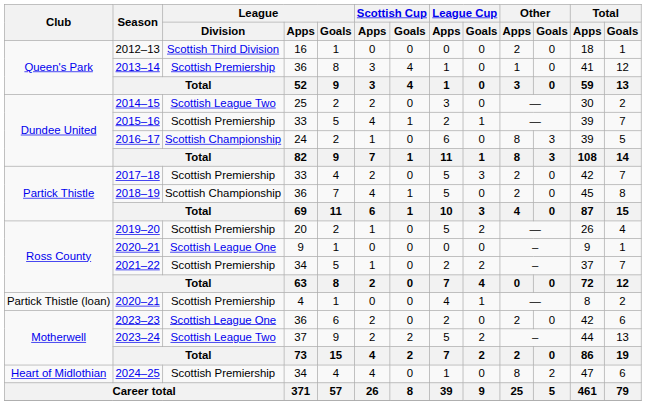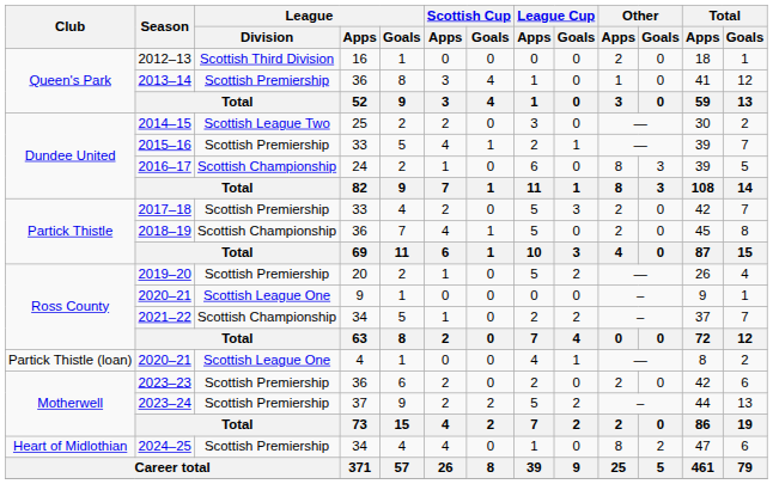 <table class="wikitable" style="text-align: center">
 <tr>
 <th rowspan="2">Club</th>
 <th rowspan="2">Season</th>
 <th colspan="3">League</th>
 <th colspan="2"><a href='#'>Scottish Cup</a></th>
 <th colspan="2"><a href='#'>League Cup</a></th>
 <th colspan="2">Other</th>
 <th colspan="2">Total</th>
 </tr>
 <tr>
 <th>Division</th>
 <th>Apps</th>
 <th>Goals</th>
 <th>Apps</th>
 <th>Goals</th>
 <th>Apps</th>
 <th>Goals</th>
 <th>Apps</th>
 <th>Goals</th>
 <th>Apps</th>
 <th>Goals</th>
 </tr>
 <tr>
 <td rowspan="3"><a href='#'>Queen's Park</a></td>
 <td>2012–13</td>
 <td><a href='#'>Scottish Third Division</a></td>
 <td>16</td>
 <td>1</td>
 <td>0</td>
 <td>0</td>
 <td>0</td>
 <td>0</td>
 <td>2</td>
 <td>0</td>
 <td>18</td>
 <td>1</td>
 </tr>
 <tr>
 <td><a href='#'>2013–14</a></td>
 <td><a href='#'>Scottish Premiership</a></td>
 <td>36</td>
 <td>8</td>
 <td>3</td>
 <td>4</td>
 <td>1</td>
 <td>0</td>
 <td>1</td>
 <td>0</td>
 <td>41</td>
 <td>12</td>
 </tr>
 <tr>
 <th colspan="2">Total</th>
 <th>52</th>
 <th>9</th>
 <th>3</th>
 <th>4</th>
 <th>1</th>
 <th>0</th>
 <th>3</th>
 <th>0</th>
 <th>59</th>
 <th>13</th>
 </tr>
 <tr>
 <td rowspan="4"><a href='#'>Dundee United</a></td>
 <td><a href='#'>2014–15</a></td>
 <td><a href='#'>Scottish League Two</a></td>
 <td>25</td>
 <td>2</td>
 <td>2</td>
 <td>0</td>
 <td>3</td>
 <td>0</td>
 <td colspan="2">—</td>
 <td>30</td>
 <td>2</td>
 </tr>
 <tr>
 <td><a href='#'>2015–16</a></td>
 <td>Scottish Premiership</td>
 <td>33</td>
 <td>5</td>
 <td>4</td>
 <td>1</td>
 <td>2</td>
 <td>1</td>
 <td colspan="2">—</td>
 <td>39</td>
 <td>7</td>
 </tr>
 <tr>
 <td><a href='#'>2016–17</a></td>
 <td><a href='#'>Scottish Championship</a></td>
 <td>24</td>
 <td>2</td>
 <td>1</td>
 <td>0</td>
 <td>6</td>
 <td>0</td>
 <td>8</td>
 <td>3</td>
 <td>39</td>
 <td>5</td>
 </tr>
 <tr>
 <th colspan="2">Total</th>
 <th>82</th>
 <th>9</th>
 <th>7</th>
 <th>1</th>
 <th>11</th>
 <th>1</th>
 <th>8</th>
 <th>3</th>
 <th>108</th>
 <th>14</th>
 </tr>
 <tr>
 <td rowspan="3"><a href='#'>Partick Thistle</a></td>
 <td><a href='#'>2017–18</a></td>
 <td>Scottish Premiership</td>
 <td>33</td>
 <td>4</td>
 <td>2</td>
 <td>0</td>
 <td>5</td>
 <td>3</td>
 <td>2</td>
 <td>0</td>
 <td>42</td>
 <td>7</td>
 </tr>
 <tr>
 <td><a href='#'>2018–19</a></td>
 <td>Scottish Championship</td>
 <td>36</td>
 <td>7</td>
 <td>4</td>
 <td>1</td>
 <td>5</td>
 <td>0</td>
 <td>2</td>
 <td>0</td>
 <td>45</td>
 <td>8</td>
 </tr>
 <tr>
 <th colspan="2">Total</th>
 <th>69</th>
 <th>11</th>
 <th>6</th>
 <th>1</th>
 <th>10</th>
 <th>3</th>
 <th>4</th>
 <th>0</th>
 <th>87</th>
 <th>15</th>
 </tr>
 <tr>
 <td rowspan=4><a href='#'>Ross County</a></td>
 <td><a href='#'>2019–20</a></td>
 <td>Scottish Premiership</td>
 <td>20</td>
 <td>2</td>
 <td>1</td>
 <td>0</td>
 <td>5</td>
 <td>2</td>
 <td colspan="2">—</td>
 <td>26</td>
 <td>4</td>
 </tr>
 <tr>
 <td><a href='#'>2020–21</a></td>
 <td><a href='#'>Scottish League One</a></td>
 <td>9</td>
 <td>1</td>
 <td>0</td>
 <td>0</td>
 <td>0</td>
 <td>0</td>
 <td colspan="2">–</td>
 <td>9</td>
 <td>1</td>
 </tr>
 <tr>
 <td><a href='#'>2021–22</a></td>
-<td>Scottish Premiership</td>
+<td>Scottish Championship</td>
 <td>34</td>
 <td>5</td>
 <td>1</td>
 <td>0</td>
 <td>2</td>
 <td>2</td>
 <td colspan="2">–</td>
 <td>37</td>
 <td>7</td>
 </tr>
 <tr>
 <th colspan=2>Total</th>
 <th>63</th>
 <th>8</th>
 <th>2</th>
 <th>0</th>
 <th>7</th>
 <th>4</th>
 <th>0</th>
 <th>0</th>
 <th>72</th>
 <th>12</th>
 </tr>
 <tr>
 <td>Partick Thistle (loan)</td>
 <td><a href='#'>2020–21</a></td>
-<td>Scottish Premiership</td>
+<td><a href='#'>Scottish League One</a></td>
 <td>4</td>
 <td>1</td>
 <td>0</td>
 <td>0</td>
 <td>4</td>
 <td>1</td>
 <td colspan=2>—</td>
 <td>8</td>
 <td>2</td>
 </tr>
 <tr>
 <td rowspan=3><a href='#'>Motherwell</a></td>
 <td><a href='#'>2023–23</a></td>
-<td><a href='#'>Scottish League One</a></td>
+<td>Scottish Premiership</td>
 <td>36</td>
 <td>6</td>
 <td>2</td>
 <td>0</td>
 <td>2</td>
 <td>0</td>
 <td>2</td>
 <td>0</td>
 <td>42</td>
 <td>6</td>
 </tr>
 <tr>
 <td><a href='#'>2023–24</a></td>
-<td><a href='#'>Scottish League Two</a></td>
+<td>Scottish Premiership</td>
 <td>37</td>
 <td>9</td>
 <td>2</td>
 <td>2</td>
 <td>5</td>
 <td>2</td>
 <td colspan="2">–</td>
 <td>44</td>
 <td>13</td>
 </tr>
 <tr>
 <th colspan=2>Total</th>
 <th>73</th>
 <th>15</th>
 <th>4</th>
 <th>2</th>
 <th>7</th>
 <th>2</th>
 <th>2</th>
 <th>0</th>
 <th>86</th>
 <th>19</th>
 </tr>
 <tr>
 <td><a href='#'>Heart of Midlothian</a></td>
 <td><a href='#'>2024–25</a></td>
 <td>Scottish Premiership</td>
 <td>34</td>
 <td>4</td>
 <td>4</td>
 <td>0</td>
 <td>1</td>
 <td>0</td>
 <td>8</td>
 <td>2</td>
 <td>47</td>
 <td>6</td>
 </tr>
 <tr>
 <th colspan="3">Career total</th>
 <th>371</th>
 <th>57</th>
 <th>26</th>
 <th>8</th>
 <th>39</th>
 <th>9</th>
 <th>25</th>
 <th>5</th>
 <th>461</th>
 <th>79</th>
 </tr>
 <tr>
 </tr>
 </table>
